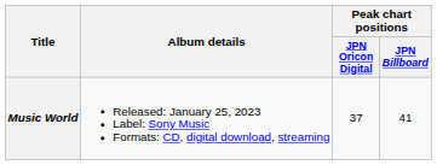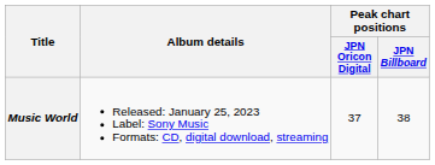 <table class="wikitable plainrowheaders">
 <tr>
 <th scope="col" rowspan="2">Title</th>
 <th scope="col" rowspan="2">Album details</th>
 <th scope="col" colspan="2">Peak chart positions</th>
 </tr>
 <tr>
 <th scope="col" style="width:4em;font-size:90%"><a href='#'>JPN<br>Oricon<br>Digital</a><br></th>
 <th scope="col" style="width:4em;font-size:90%"><a href='#'>JPN<br><em>Billboard</em></a><br></th>
 </tr>
 <tr>
 <th scope="row"><em>Music World</em></th>
 <td><br><ul><li>Released: January 25, 2023</li><li>Label: <a href='#'>Sony Music</a></li><li>Formats: <a href='#'>CD</a>, <a href='#'>digital download</a>, <a href='#'>streaming</a></li></ul></td>
 <td align="center">37</td>
-<td align="center">41</td>
+<td align="center">38</td>
 </tr>
 </table>
